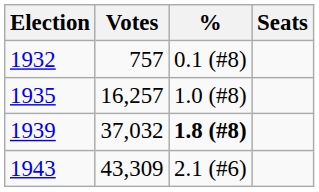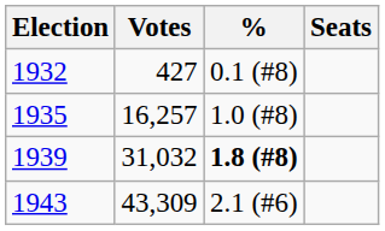 <table class="wikitable sortable">
 <tr>
 <th>Election</th>
 <th>Votes</th>
 <th>%</th>
 <th>Seats</th>
 </tr>
 <tr>
 <td><a href='#'>1932</a></td>
-<td align=right>757</td>
+<td align=right>427</td>
 <td align=right>0.1 (#8)</td>
 <td align=left></td>
 </tr>
 <tr>
 <td><a href='#'>1935</a></td>
 <td align=right>16,257</td>
 <td align=right>1.0 (#8)</td>
 <td align=left></td>
 </tr>
 <tr>
 <td><a href='#'>1939</a></td>
-<td align=right>37,032</td>
+<td align=right>31,032</td>
 <td align=right><strong>1.8 (#8)</strong></td>
 <td align=left></td>
 </tr>
 <tr>
 <td><a href='#'>1943</a></td>
 <td align=right>43,309</td>
 <td align=right>2.1 (#6)</td>
 <td align=left></td>
 </tr>
 </table>
